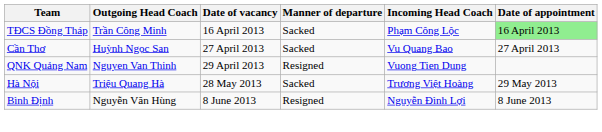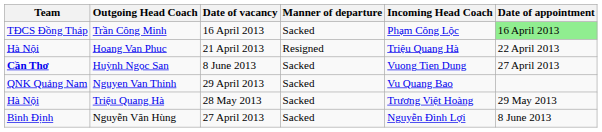 <table class="wikitable">
 <tr>
 <th>Team</th>
 <th>Outgoing Head Coach</th>
 <th>Date of vacancy</th>
 <th>Manner of departure</th>
 <th>Incoming Head Coach</th>
 <th>Date of appointment</th>
 </tr>
 <tr>
 <td><a href='#'>TĐCS Đồng Tháp</a></td>
 <td> <a href='#'>Trần Công Minh</a></td>
 <td>16 April 2013</td>
 <td>Sacked</td>
 <td> <a href='#'>Phạm Công Lộc</a></td>
 <td style="background: lightgreen;">16 April 2013</td>
 </tr>
 <tr>
-<td><a href='#'>Cần Thơ</a></td>
+<td><a href='#'>Hà Nội</a></td>
+<td> <a href='#'>Hoang Van Phuc</a></td>
+<td>21 April 2013</td>
+<td>Resigned</td>
+<td> <a href='#'>Triệu Quang Hà</a></td>
+<td>22 April 2013</td>
+</tr>
+<tr>
+<td><strong><a href='#'>Cần Thơ</a></strong></td>
 <td> <a href='#'>Huỳnh Ngọc San</a></td>
-<td>27 April 2013</td>
+<td>8 June 2013</td>
 <td>Sacked</td>
-<td> <a href='#'>Vu Quang Bao</a></td>
+<td> <a href='#'>Vuong Tien Dung</a></td>
 <td>27 April 2013</td>
 </tr>
 <tr>
 <td><a href='#'>QNK Quảng Nam</a></td>
 <td> <a href='#'>Nguyen Van Thinh</a></td>
 <td>29 April 2013</td>
-<td>Resigned</td>
-<td> <a href='#'>Vuong Tien Dung</a></td>
+<td>Sacked</td>
+<td> <a href='#'>Vu Quang Bao</a></td>
 </tr>
 <tr>
 <td><a href='#'>Hà Nội</a></td>
 <td> <a href='#'>Triệu Quang Hà</a></td>
 <td>28 May 2013</td>
 <td>Sacked</td>
 <td> <a href='#'>Trương Việt Hoàng</a></td>
 <td>29 May 2013</td>
 </tr>
 <tr>
 <td><a href='#'>Bình Định</a></td>
 <td> Nguyễn Văn Hùng</td>
-<td>8 June 2013</td>
-<td>Resigned</td>
+<td>27 April 2013</td>
+<td>Sacked</td>
 <td> <a href='#'>Nguyễn Đình Lợi</a></td>
 <td>8 June 2013</td>
 </tr>
 </table>
